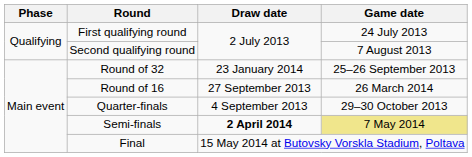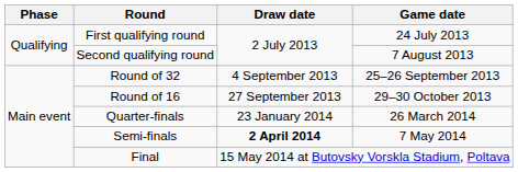 <table class="wikitable" style="text-align:center">
 <tr>
 <th>Phase</th>
 <th>Round</th>
 <th>Draw date</th>
 <th>Game date</th>
 </tr>
 <tr>
 <td rowspan=2>Qualifying</td>
 <td>First qualifying round</td>
 <td rowspan=2>2 July 2013</td>
 <td>24 July 2013</td>
 </tr>
 <tr>
 <td>Second qualifying round</td>
 <td>7 August 2013</td>
 </tr>
 <tr>
 <td rowspan=5>Main event</td>
 <td>Round of 32</td>
-<td>23 January 2014</td>
+<td>4 September 2013</td>
 <td>25–26 September 2013</td>
 </tr>
 <tr>
 <td>Round of 16</td>
 <td>27 September 2013</td>
-<td>26 March 2014</td>
+<td>29–30 October 2013</td>
 </tr>
 <tr>
 <td>Quarter-finals</td>
-<td>4 September 2013</td>
-<td>29–30 October 2013</td>
+<td>23 January 2014</td>
+<td>26 March 2014</td>
 </tr>
 <tr>
 <td>Semi-finals</td>
 <td><strong>2 April 2014</strong></td>
-<td style="background: khaki;">7 May 2014</td>
+<td>7 May 2014</td>
 </tr>
 <tr>
 <td>Final</td>
 <td colspan=2>15 May 2014 at <a href='#'>Butovsky Vorskla Stadium</a>, <a href='#'>Poltava</a></td>
 </tr>
 </table>
